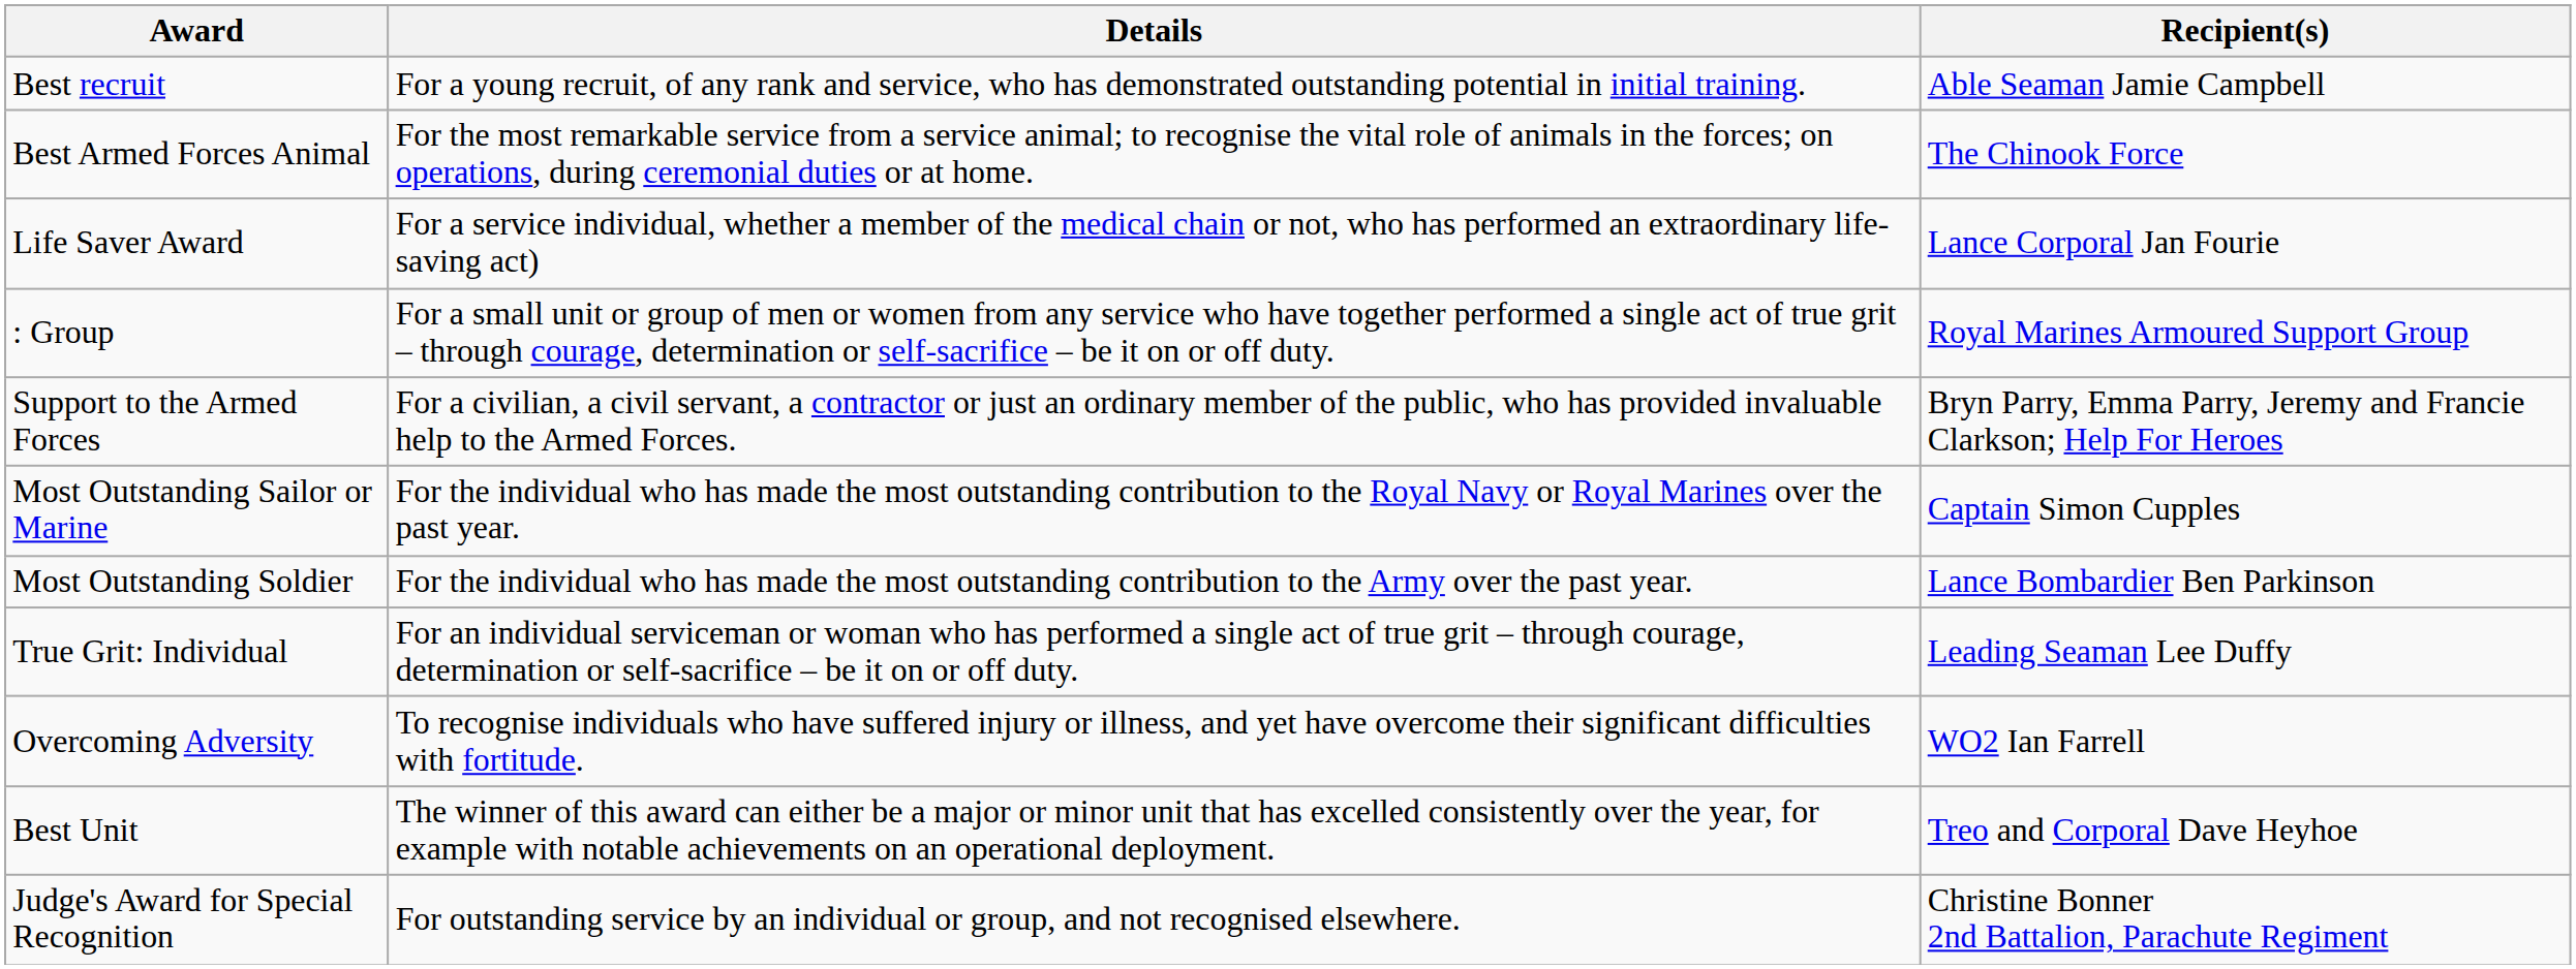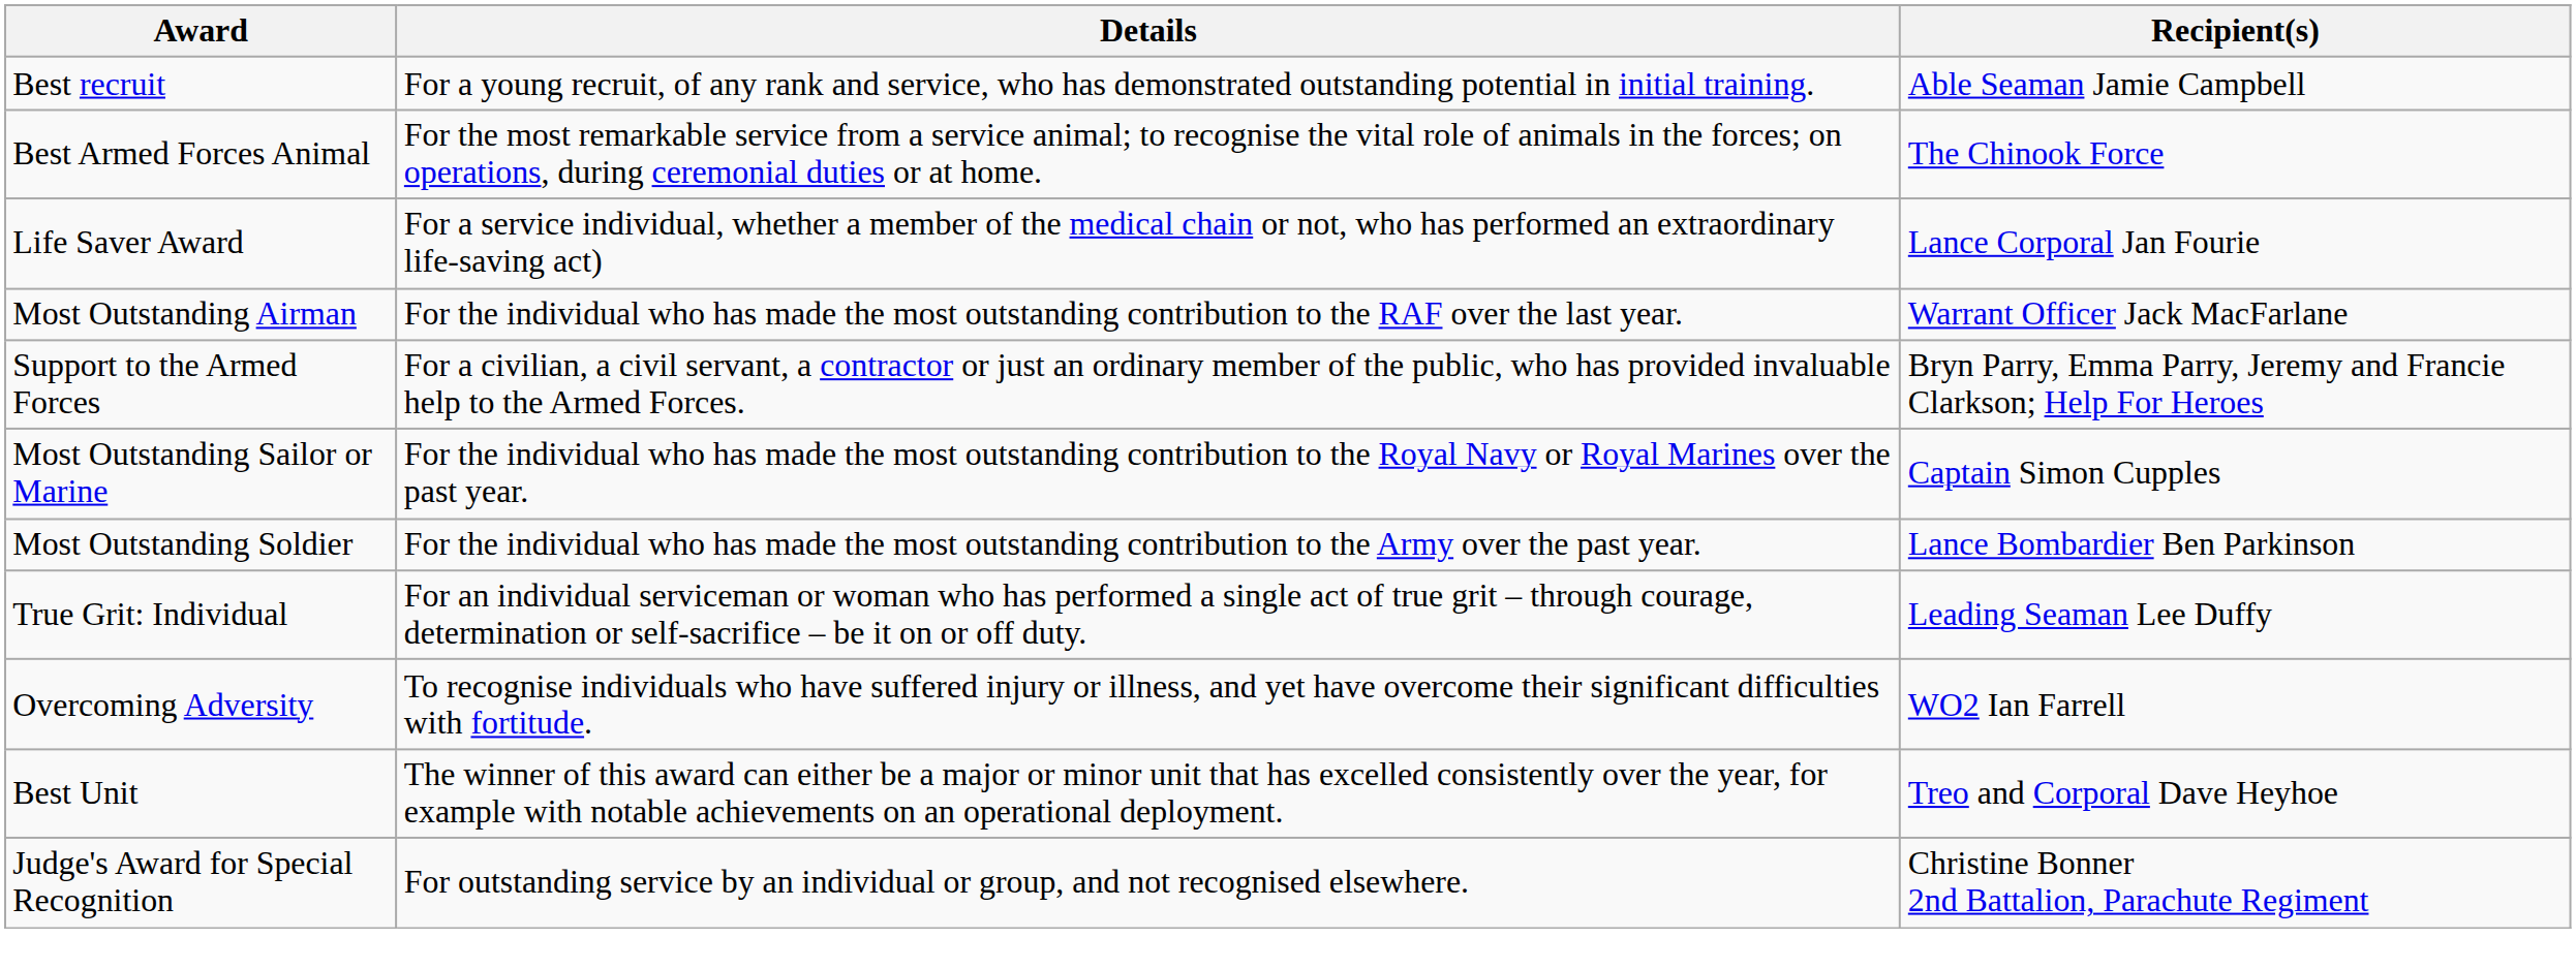 <table class="wikitable" border="1">
 <tr>
 <th>Award</th>
 <th>Details</th>
 <th>Recipient(s)</th>
 </tr>
 <tr>
 <td>Best <a href='#'>recruit</a></td>
 <td>For a young recruit, of any rank and service, who has demonstrated outstanding potential in <a href='#'>initial training</a>.</td>
 <td><a href='#'>Able Seaman</a> Jamie Campbell</td>
 </tr>
 <tr>
 <td>Best Armed Forces Animal</td>
 <td>For the most remarkable service from a service animal; to recognise the vital role of animals in the forces; on <a href='#'>operations</a>, during <a href='#'>ceremonial duties</a> or at home.</td>
 <td><a href='#'>The Chinook Force</a></td>
 </tr>
 <tr>
 <td>Life Saver Award</td>
 <td>For a service individual, whether a member of the <a href='#'>medical chain</a> or not, who has performed an extraordinary life-saving act)</td>
 <td><a href='#'>Lance Corporal</a> Jan Fourie</td>
 </tr>
 <tr>
-<td>: Group</td>
-<td>For a small unit or group of men or women from any service who have together performed a single act of true grit – through <a href='#'>courage</a>, determination or <a href='#'>self-sacrifice</a> – be it on or off duty.</td>
-<td><a href='#'>Royal Marines Armoured Support Group</a></td>
+<td>Most Outstanding <a href='#'>Airman</a></td>
+<td>For the individual who has made the most outstanding contribution to the <a href='#'>RAF</a> over the last year.</td>
+<td><a href='#'>Warrant Officer</a> Jack MacFarlane</td>
 </tr>
 <tr>
 <td>Support to the Armed Forces</td>
 <td>For a civilian, a civil servant, a <a href='#'>contractor</a> or just an ordinary member of the public, who has provided invaluable help to the Armed Forces.</td>
 <td>Bryn Parry, Emma Parry, Jeremy and Francie Clarkson; <a href='#'>Help For Heroes</a></td>
 </tr>
 <tr>
 <td>Most Outstanding Sailor or <a href='#'>Marine</a></td>
 <td>For the individual who has made the most outstanding contribution to the <a href='#'>Royal Navy</a> or <a href='#'>Royal Marines</a> over the past year.</td>
 <td><a href='#'>Captain</a> Simon Cupples</td>
 </tr>
 <tr>
 <td>Most Outstanding Soldier</td>
 <td>For the individual who has made the most outstanding contribution to the <a href='#'>Army</a> over the past year.</td>
 <td><a href='#'>Lance Bombardier</a> Ben Parkinson</td>
 </tr>
 <tr>
 <td>True Grit: Individual</td>
 <td>For an individual serviceman or woman who has performed a single act of true grit – through courage, determination or self-sacrifice – be it on or off duty.</td>
 <td><a href='#'>Leading Seaman</a> Lee Duffy</td>
 </tr>
 <tr>
 <td>Overcoming <a href='#'>Adversity</a></td>
 <td>To recognise individuals who have suffered injury or illness, and yet have overcome their significant difficulties with <a href='#'>fortitude</a>.</td>
 <td><a href='#'>WO2</a> Ian Farrell</td>
 </tr>
 <tr>
 <td>Best Unit</td>
 <td>The winner of this award can either be a major or minor unit that has excelled consistently over the year, for example with notable achievements on an operational deployment.</td>
 <td><a href='#'>Treo</a> and <a href='#'>Corporal</a> Dave Heyhoe</td>
 </tr>
 <tr>
 <td>Judge's Award for Special Recognition</td>
 <td>For outstanding service by an individual or group, and not recognised elsewhere.</td>
 <td>Christine Bonner<br><a href='#'>2nd Battalion, Parachute Regiment</a></td>
 </tr>
 </table>
